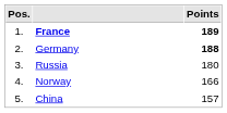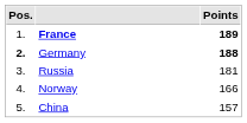 <table cellspacing="1" cellpadding="3" style="border:1px solid #AAAAAA;font-size:90%">
 <tr bgcolor="#E4E4E4">
 <th style="border-bottom:1px solid #AAAAAA" width=10>Pos.</th>
 <th style="border-bottom:1px solid #AAAAAA" width=200></th>
 <th style="border-bottom:1px solid #AAAAAA" width=20>Points</th>
 </tr>
 <tr>
 <td align="center">1.</td>
 <td> <strong><a href='#'>France</a></strong></td>
 <td align="right"><strong>189</strong></td>
 </tr>
 <tr>
-<td align="center">2.</td>
+<td align="center"><strong>2.</strong></td>
 <td> <a href='#'>Germany</a></td>
 <td align="right"><strong>188</strong></td>
 </tr>
 <tr>
 <td align="center">3.</td>
 <td> <a href='#'>Russia</a></td>
-<td align="right">180</td>
+<td align="right">181</td>
 </tr>
 <tr>
 <td align="center">4.</td>
 <td> <a href='#'>Norway</a></td>
 <td align="right">166</td>
 </tr>
 <tr>
 <td align="center">5.</td>
 <td> <a href='#'>China</a></td>
 <td align="right">157</td>
 </tr>
 </table>
